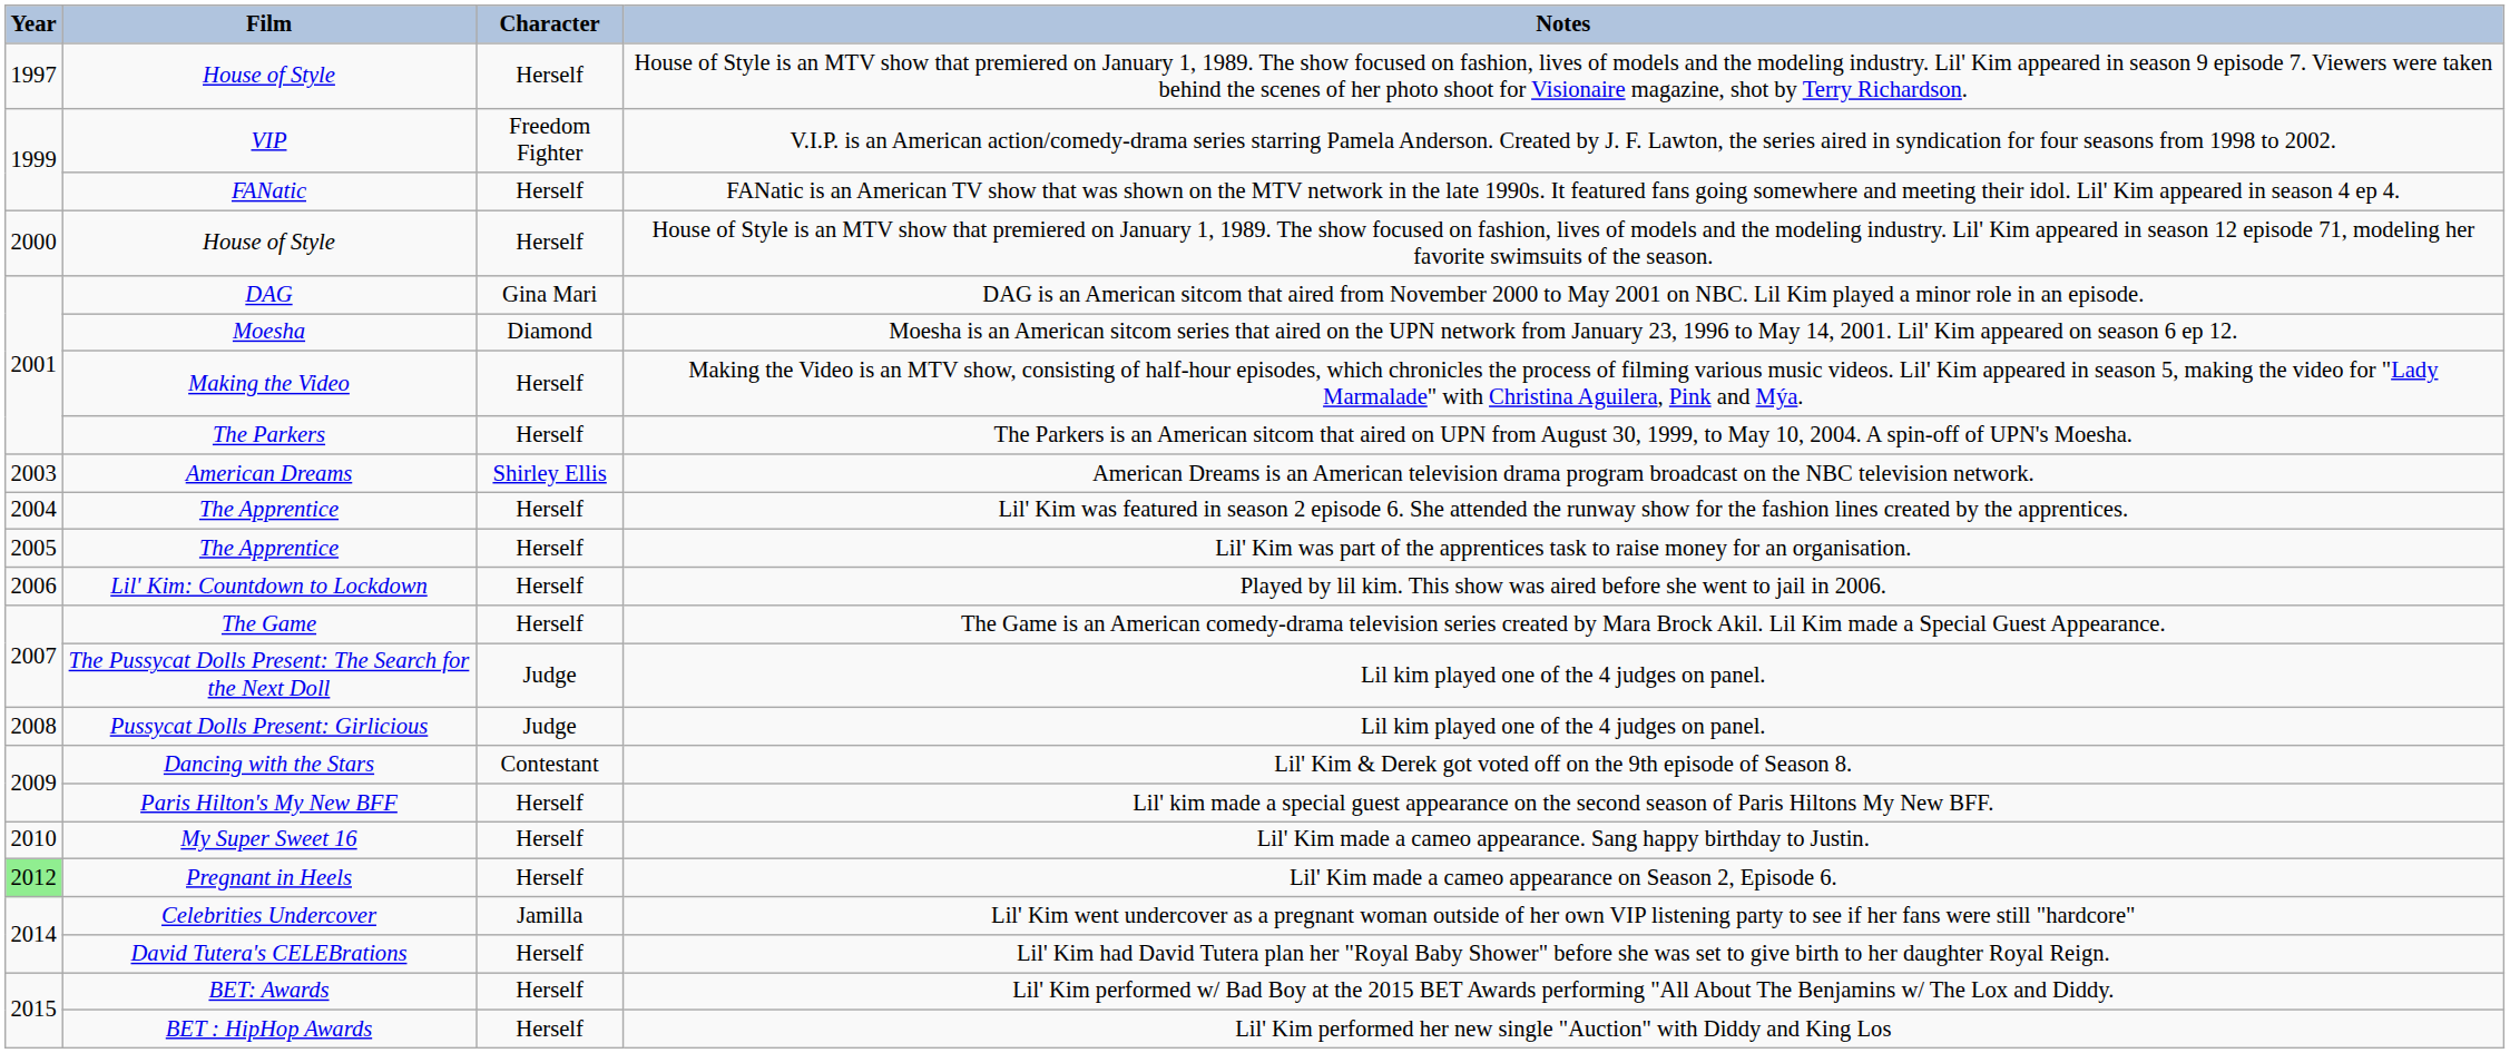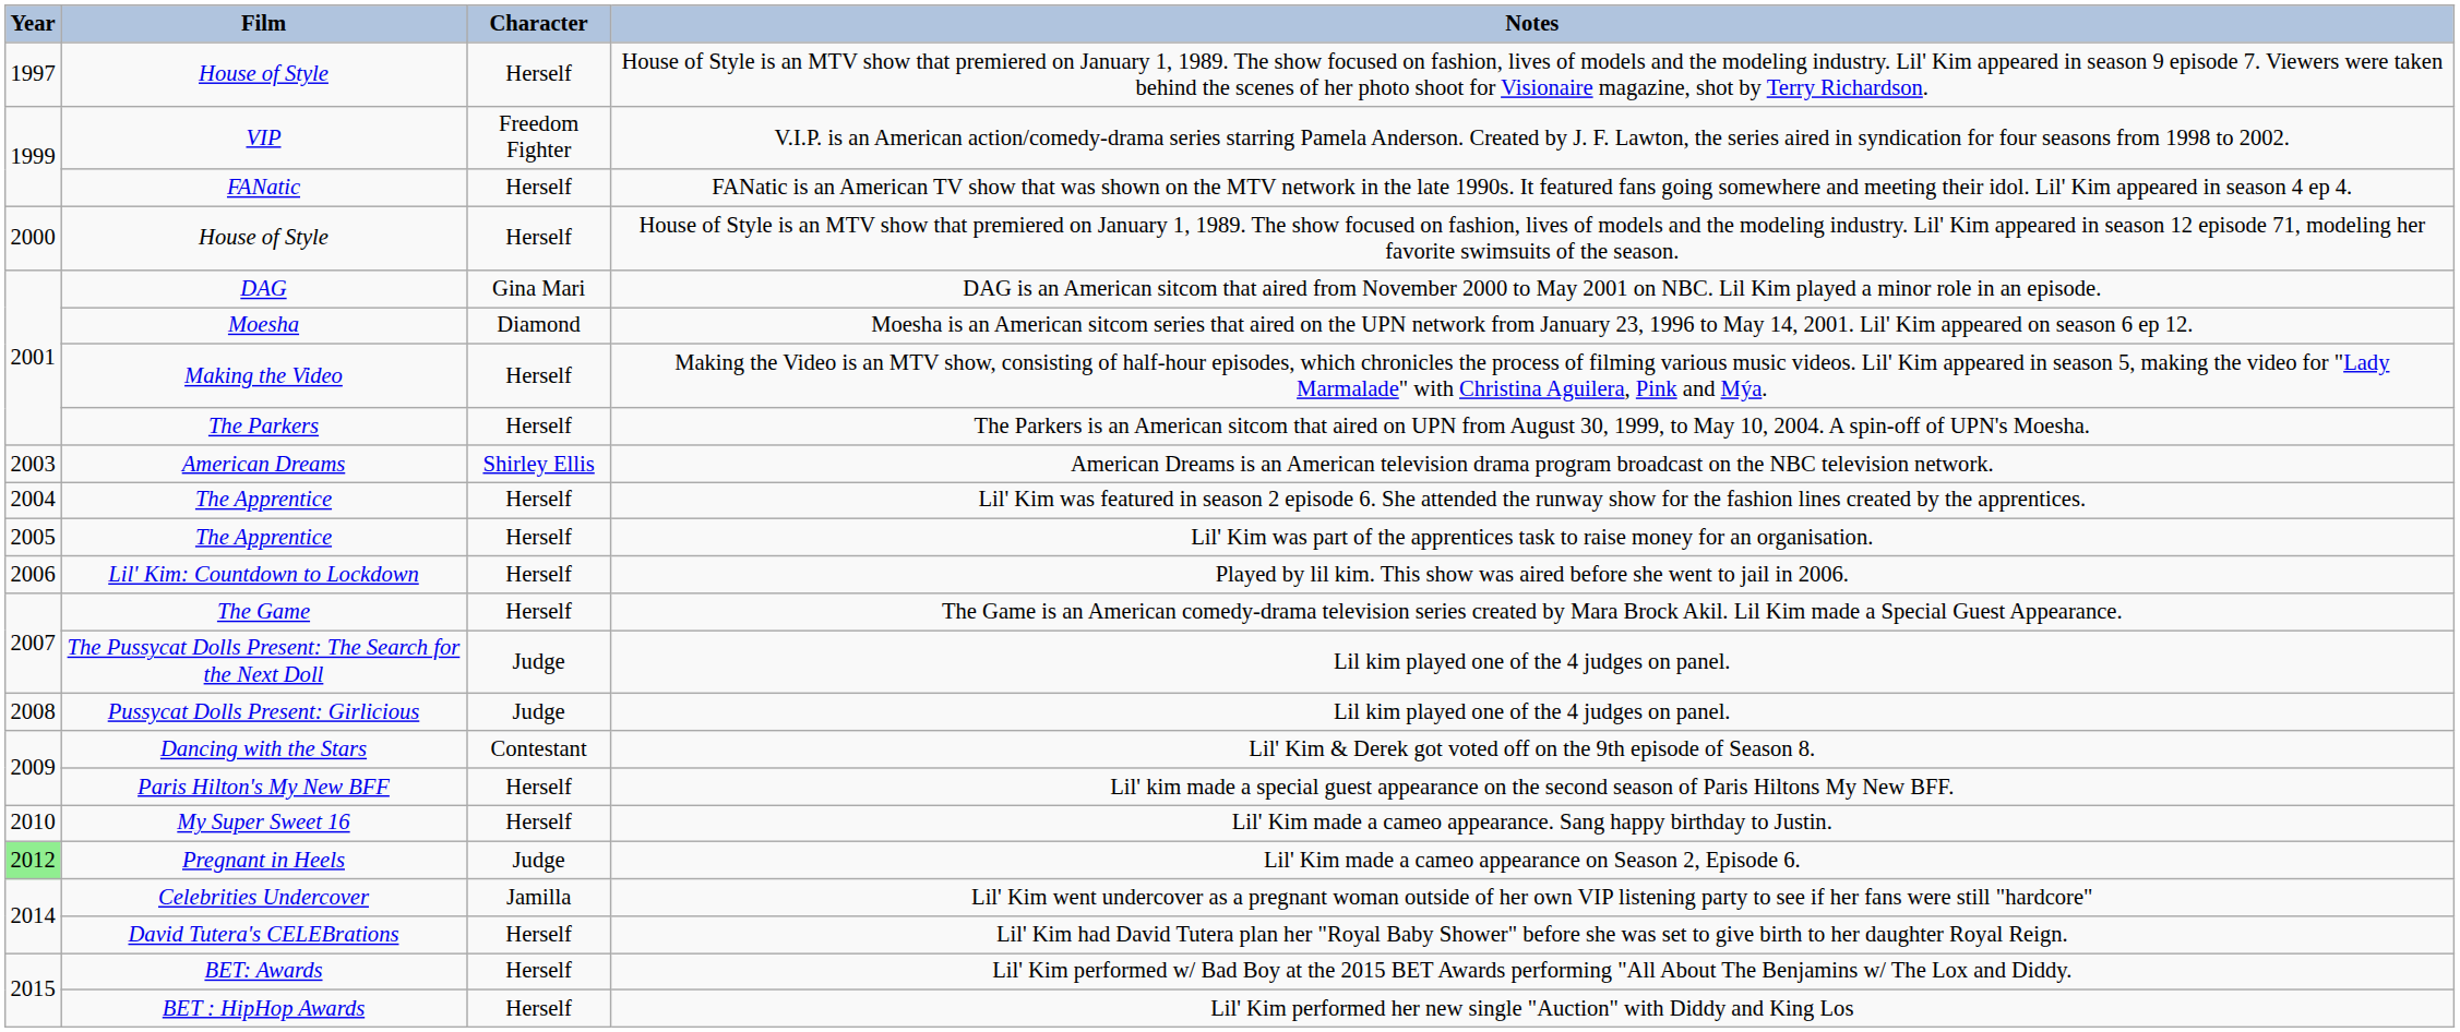 <table class="wikitable" style="font-size:90%">
 <tr style="text-align:center;">
 <th style="background:#B0C4DE;">Year</th>
 <th style="background:#B0C4DE;">Film</th>
 <th style="background:#B0C4DE;">Character</th>
 <th style="background:#B0C4DE;">Notes</th>
 </tr>
 <tr>
 <td>1997</td>
 <td style="text-align:center;"><em><a href='#'>House of Style</a></em></td>
 <td style="text-align:center;">Herself</td>
 <td style="text-align:center;">House of Style is an MTV show that premiered on January 1, 1989. The show focused on fashion, lives of models and the modeling industry. Lil' Kim appeared in season 9 episode 7. Viewers were taken behind the scenes of her photo shoot for <a href='#'>Visionaire</a> magazine, shot by <a href='#'>Terry Richardson</a>.</td>
 </tr>
 <tr>
 <td rowspan="2">1999</td>
 <td style="text-align:center;"><em><a href='#'>VIP</a></em></td>
 <td style="text-align:center;">Freedom Fighter</td>
 <td style="text-align:center;">V.I.P. is an American action/comedy-drama series starring Pamela Anderson. Created by J. F. Lawton, the series aired in syndication for four seasons from 1998 to 2002.</td>
 </tr>
 <tr>
 <td style="text-align:center;"><em><a href='#'>FANatic</a></em></td>
 <td style="text-align:center;">Herself</td>
 <td style="text-align:center;">FANatic is an American TV show that was shown on the MTV network in the late 1990s. It featured fans going somewhere and meeting their idol. Lil' Kim appeared in season 4 ep 4.</td>
 </tr>
 <tr>
 <td>2000</td>
 <td style="text-align:center;"><em>House of Style</em></td>
 <td style="text-align:center;">Herself</td>
 <td style="text-align:center;">House of Style is an MTV show that premiered on January 1, 1989. The show focused on fashion, lives of models and the modeling industry. Lil' Kim appeared in season 12 episode 71, modeling her favorite swimsuits of the season.</td>
 </tr>
 <tr>
 <td rowspan="4">2001</td>
 <td style="text-align:center;"><em><a href='#'>DAG</a></em></td>
 <td style="text-align:center;">Gina Mari</td>
 <td style="text-align:center;">DAG is an American sitcom that aired from November 2000 to May 2001 on NBC. Lil Kim played a minor role in an episode.</td>
 </tr>
 <tr>
 <td style="text-align:center;"><em><a href='#'>Moesha</a></em></td>
 <td style="text-align:center;">Diamond</td>
 <td style="text-align:center;">Moesha is an American sitcom series that aired on the UPN network from January 23, 1996 to May 14, 2001. Lil' Kim appeared on season 6 ep 12.</td>
 </tr>
 <tr>
 <td style="text-align:center;"><em><a href='#'>Making the Video</a></em></td>
 <td style="text-align:center;">Herself</td>
 <td style="text-align:center;">Making the Video is an MTV show, consisting of half-hour episodes, which chronicles the process of filming various music videos. Lil' Kim appeared in season 5, making the video for "<a href='#'>Lady Marmalade</a>" with <a href='#'>Christina Aguilera</a>, <a href='#'>Pink</a> and <a href='#'>Mýa</a>.</td>
 </tr>
 <tr>
 <td style="text-align:center;"><em><a href='#'>The Parkers</a></em></td>
 <td style="text-align:center;">Herself</td>
 <td style="text-align:center;">The Parkers is an American sitcom that aired on UPN from August 30, 1999, to May 10, 2004. A spin-off of UPN's Moesha.</td>
 </tr>
 <tr>
 <td style="text-align:center;">2003</td>
 <td style="text-align:center;"><em><a href='#'>American Dreams</a></em></td>
 <td style="text-align:center;"><a href='#'>Shirley Ellis</a></td>
 <td style="text-align:center;">American Dreams is an American television drama program broadcast on the NBC television network.</td>
 </tr>
 <tr>
 <td style="text-align:center;">2004</td>
 <td style="text-align:center;"><em><a href='#'>The Apprentice</a></em></td>
 <td style="text-align:center;">Herself</td>
 <td style="text-align:center;">Lil' Kim was featured in season 2 episode 6. She attended the runway show for the fashion lines created by the apprentices.</td>
 </tr>
 <tr>
 <td style="text-align:center;">2005</td>
 <td style="text-align:center;"><em><a href='#'>The Apprentice</a></em></td>
 <td style="text-align:center;">Herself</td>
 <td style="text-align:center;">Lil' Kim was part of the apprentices task to raise money for an organisation.</td>
 </tr>
 <tr>
 <td style="text-align:center;">2006</td>
 <td style="text-align:center;"><em><a href='#'>Lil' Kim: Countdown to Lockdown</a></em></td>
 <td style="text-align:center;">Herself</td>
 <td style="text-align:center;">Played by lil kim. This show was aired before she went to jail in 2006.</td>
 </tr>
 <tr>
 <td rowspan="2">2007</td>
 <td style="text-align:center;"><em><a href='#'>The Game</a></em></td>
 <td style="text-align:center;">Herself</td>
 <td style="text-align:center;">The Game is an American comedy-drama television series created by Mara Brock Akil. Lil Kim made a Special Guest Appearance.</td>
 </tr>
 <tr>
 <td style="text-align:center;"><em><a href='#'>The Pussycat Dolls Present: The Search for the Next Doll</a></em></td>
 <td style="text-align:center;">Judge</td>
 <td style="text-align:center;">Lil kim played one of the 4 judges on panel.</td>
 </tr>
 <tr>
 <td style="text-align:center;">2008</td>
 <td style="text-align:center;"><em><a href='#'>Pussycat Dolls Present: Girlicious</a></em></td>
 <td style="text-align:center;">Judge</td>
 <td style="text-align:center;">Lil kim played one of the 4 judges on panel.</td>
 </tr>
 <tr>
 <td rowspan="2">2009</td>
 <td style="text-align:center;"><em><a href='#'>Dancing with the Stars</a></em></td>
 <td style="text-align:center;">Contestant</td>
 <td style="text-align:center;">Lil' Kim & Derek got voted off on the 9th episode of Season 8.</td>
 </tr>
 <tr>
 <td style="text-align:center;"><em><a href='#'>Paris Hilton's My New BFF</a></em></td>
 <td style="text-align:center;">Herself</td>
 <td style="text-align:center;">Lil' kim made a special guest appearance on the second season of Paris Hiltons My New BFF.</td>
 </tr>
 <tr>
 <td style="text-align:center;">2010</td>
 <td style="text-align:center;"><em><a href='#'>My Super Sweet 16</a></em></td>
 <td style="text-align:center;">Herself</td>
 <td style="text-align:center;">Lil' Kim made a cameo appearance. Sang happy birthday to Justin.</td>
 </tr>
 <tr>
 <td style="background: lightgreen; text-align:center;">2012</td>
 <td style="text-align:center;"><em><a href='#'>Pregnant in Heels</a></em></td>
-<td style="text-align:center;">Herself</td>
+<td style="text-align:center;">Judge</td>
 <td style="text-align:center;">Lil' Kim made a cameo appearance on Season 2, Episode 6.</td>
 </tr>
 <tr>
 <td rowspan="2">2014</td>
 <td style="text-align:center;"><em><a href='#'>Celebrities Undercover</a></em></td>
 <td style="text-align:center;">Jamilla</td>
 <td style="text-align:center;">Lil' Kim went undercover as a pregnant woman outside of her own VIP listening party to see if her fans were still "hardcore"</td>
 </tr>
 <tr>
 <td style="text-align:center;"><em><a href='#'>David Tutera's CELEBrations</a></em></td>
 <td style="text-align:center;">Herself</td>
 <td style="text-align:center;">Lil' Kim had David Tutera plan her "Royal Baby Shower" before she was set to give birth to her daughter Royal Reign.</td>
 </tr>
 <tr>
 <td rowspan="2">2015</td>
 <td style="text-align:center;"><em><a href='#'>BET: Awards</a></em></td>
 <td style="text-align:center;">Herself</td>
 <td style="text-align:center;">Lil' Kim performed w/ Bad Boy at the 2015 BET Awards performing "All About The Benjamins w/ The Lox and Diddy.</td>
 </tr>
 <tr>
 <td style="text-align:center;"><em><a href='#'>BET : HipHop Awards</a></em></td>
 <td style="text-align:center;">Herself</td>
 <td style="text-align:center;">Lil' Kim performed her new single "Auction" with Diddy and King Los</td>
 </tr>
 </table>
